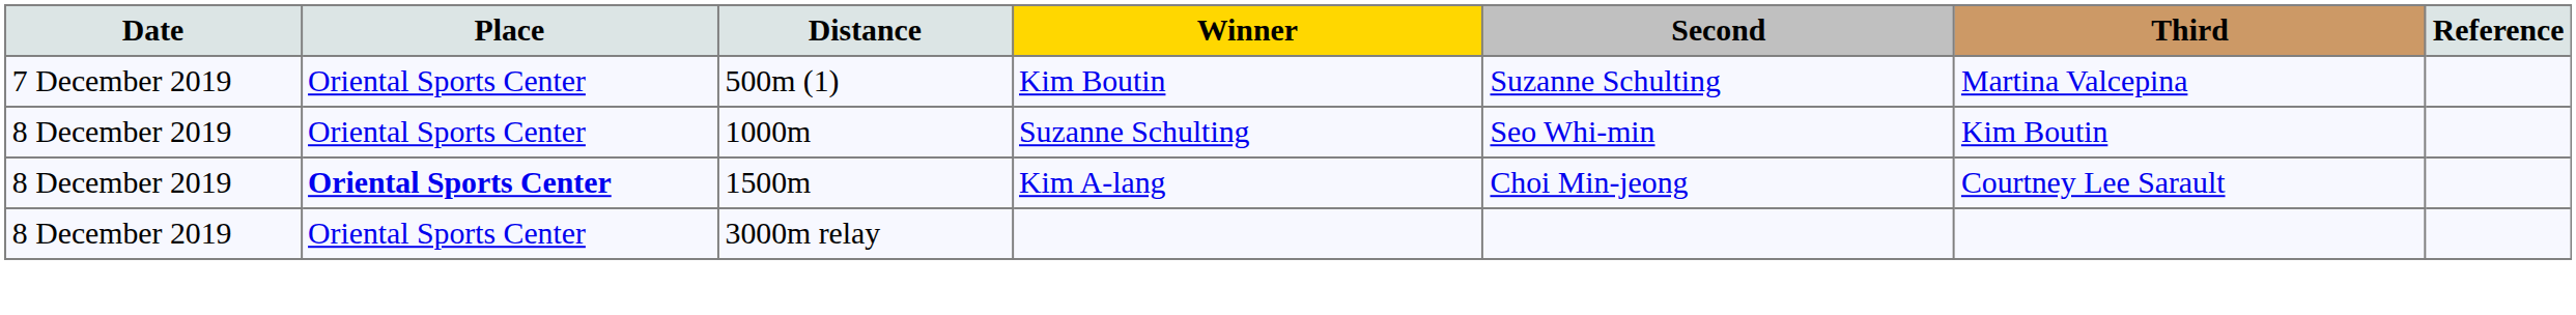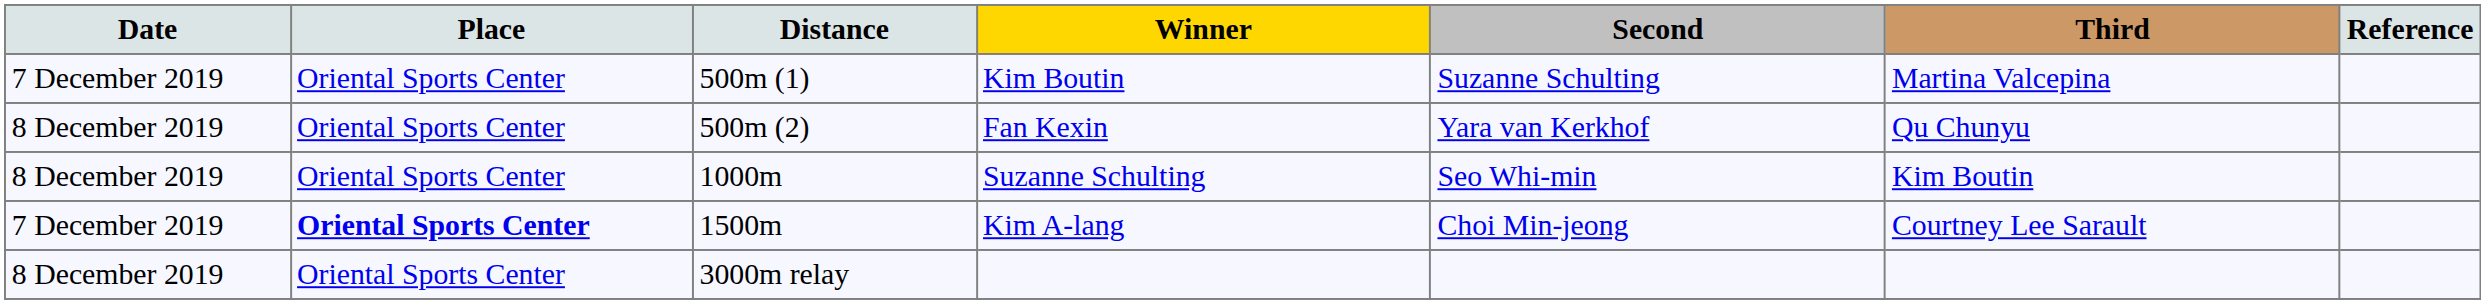 <table bgcolor="#f7f8ff" cellpadding="3" cellspacing="0" border="1" style="font-size: 95%; border: gray solid 1px; border-collapse: collapse;">
 <tr bgcolor="#cccccc" (1>
 <td width="150" align="center" bgcolor="#dce5e5"><strong>Date</strong></td>
 <td width="220" align="center" bgcolor="#dce5e5"><strong>Place</strong></td>
 <td width="150" align="center" bgcolor="#dce5e5"><strong>Distance</strong></td>
 <td align="center" bgcolor="gold" width="250"><strong>Winner</strong></td>
 <td align="center" bgcolor="silver" width="250"><strong>Second</strong></td>
 <td width="250" align="center" bgcolor="#cc9966"><strong>Third</strong></td>
 <td width="30" align="center" bgcolor="#dce5e5"><strong>Reference</strong></td>
 </tr>
 <tr align="left">
 <td>7 December 2019</td>
 <td><a href='#'>Oriental Sports Center</a></td>
 <td>500m (1)</td>
 <td> <a href='#'>Kim Boutin</a></td>
 <td> <a href='#'>Suzanne Schulting</a></td>
 <td> <a href='#'>Martina Valcepina</a></td>
 <td> </td>
 </tr>
 <tr align="left">
 <td>8 December 2019</td>
 <td><a href='#'>Oriental Sports Center</a></td>
+<td>500m (2)</td>
+<td> <a href='#'>Fan Kexin</a></td>
+<td> <a href='#'>Yara van Kerkhof</a></td>
+<td> <a href='#'>Qu Chunyu</a></td>
+<td></td>
+</tr>
+<tr align="left">
+<td>8 December 2019</td>
+<td><a href='#'>Oriental Sports Center</a></td>
 <td>1000m</td>
 <td> <a href='#'>Suzanne Schulting</a></td>
 <td> <a href='#'>Seo Whi-min</a></td>
 <td> <a href='#'>Kim Boutin</a></td>
 <td> </td>
 </tr>
 <tr align="left">
-<td>8 December 2019</td>
+<td>7 December 2019</td>
 <td><strong><a href='#'>Oriental Sports Center</a></strong></td>
 <td>1500m</td>
 <td> <a href='#'>Kim A-lang</a></td>
 <td> <a href='#'>Choi Min-jeong</a></td>
 <td> <a href='#'>Courtney Lee Sarault</a></td>
 <td> </td>
 </tr>
 <tr align="left">
 <td>8 December 2019</td>
 <td><a href='#'>Oriental Sports Center</a></td>
 <td>3000m relay</td>
 <td></td>
 <td></td>
 <td></td>
 <td> </td>
 </tr>
 </table>
